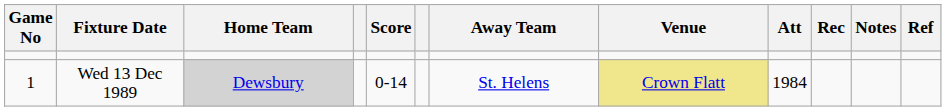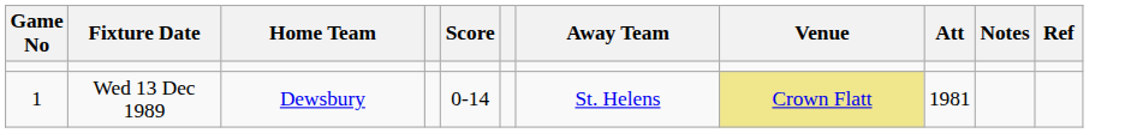 <table class="wikitable" style="text-align:center;">
 <tr>
 <th width=10 abbr="No">Game No</th>
 <th width=110 abbr="Date">Fixture Date</th>
 <th width=150 abbr="Home Team">Home Team</th>
 <th width=5 abbr="space"></th>
 <th width=20 abbr="Score">Score</th>
 <th width=5 abbr="space"></th>
 <th width=150 abbr="Away Team">Away Team</th>
 <th width=150 abbr="Venue">Venue</th>
 <th width=30 abbr="Att">Att</th>
-<th width=30 abbr="Rec">Rec</th>
 <th width=20 abbr="Notes">Notes</th>
 <th width=30 abbr="Ref">Ref</th>
 </tr>
 <tr>
 <td></td>
 <td></td>
 <td></td>
 <td></td>
 <td></td>
 <td></td>
 <td></td>
 <td></td>
 <td></td>
 <td></td>
 <td></td>
-<td></td>
 </tr>
 <tr>
 <td>1</td>
 <td>Wed 13 Dec 1989</td>
-<td style="background: lightgrey;"><a href='#'>Dewsbury</a></td>
+<td><a href='#'>Dewsbury</a></td>
 <td></td>
 <td>0-14</td>
 <td></td>
 <td><a href='#'>St. Helens</a></td>
 <td style="background: khaki;"><a href='#'>Crown Flatt</a></td>
-<td>1984</td>
-<td></td>
+<td>1981</td>
 <td></td>
 <td></td>
 </tr>
 </table>
